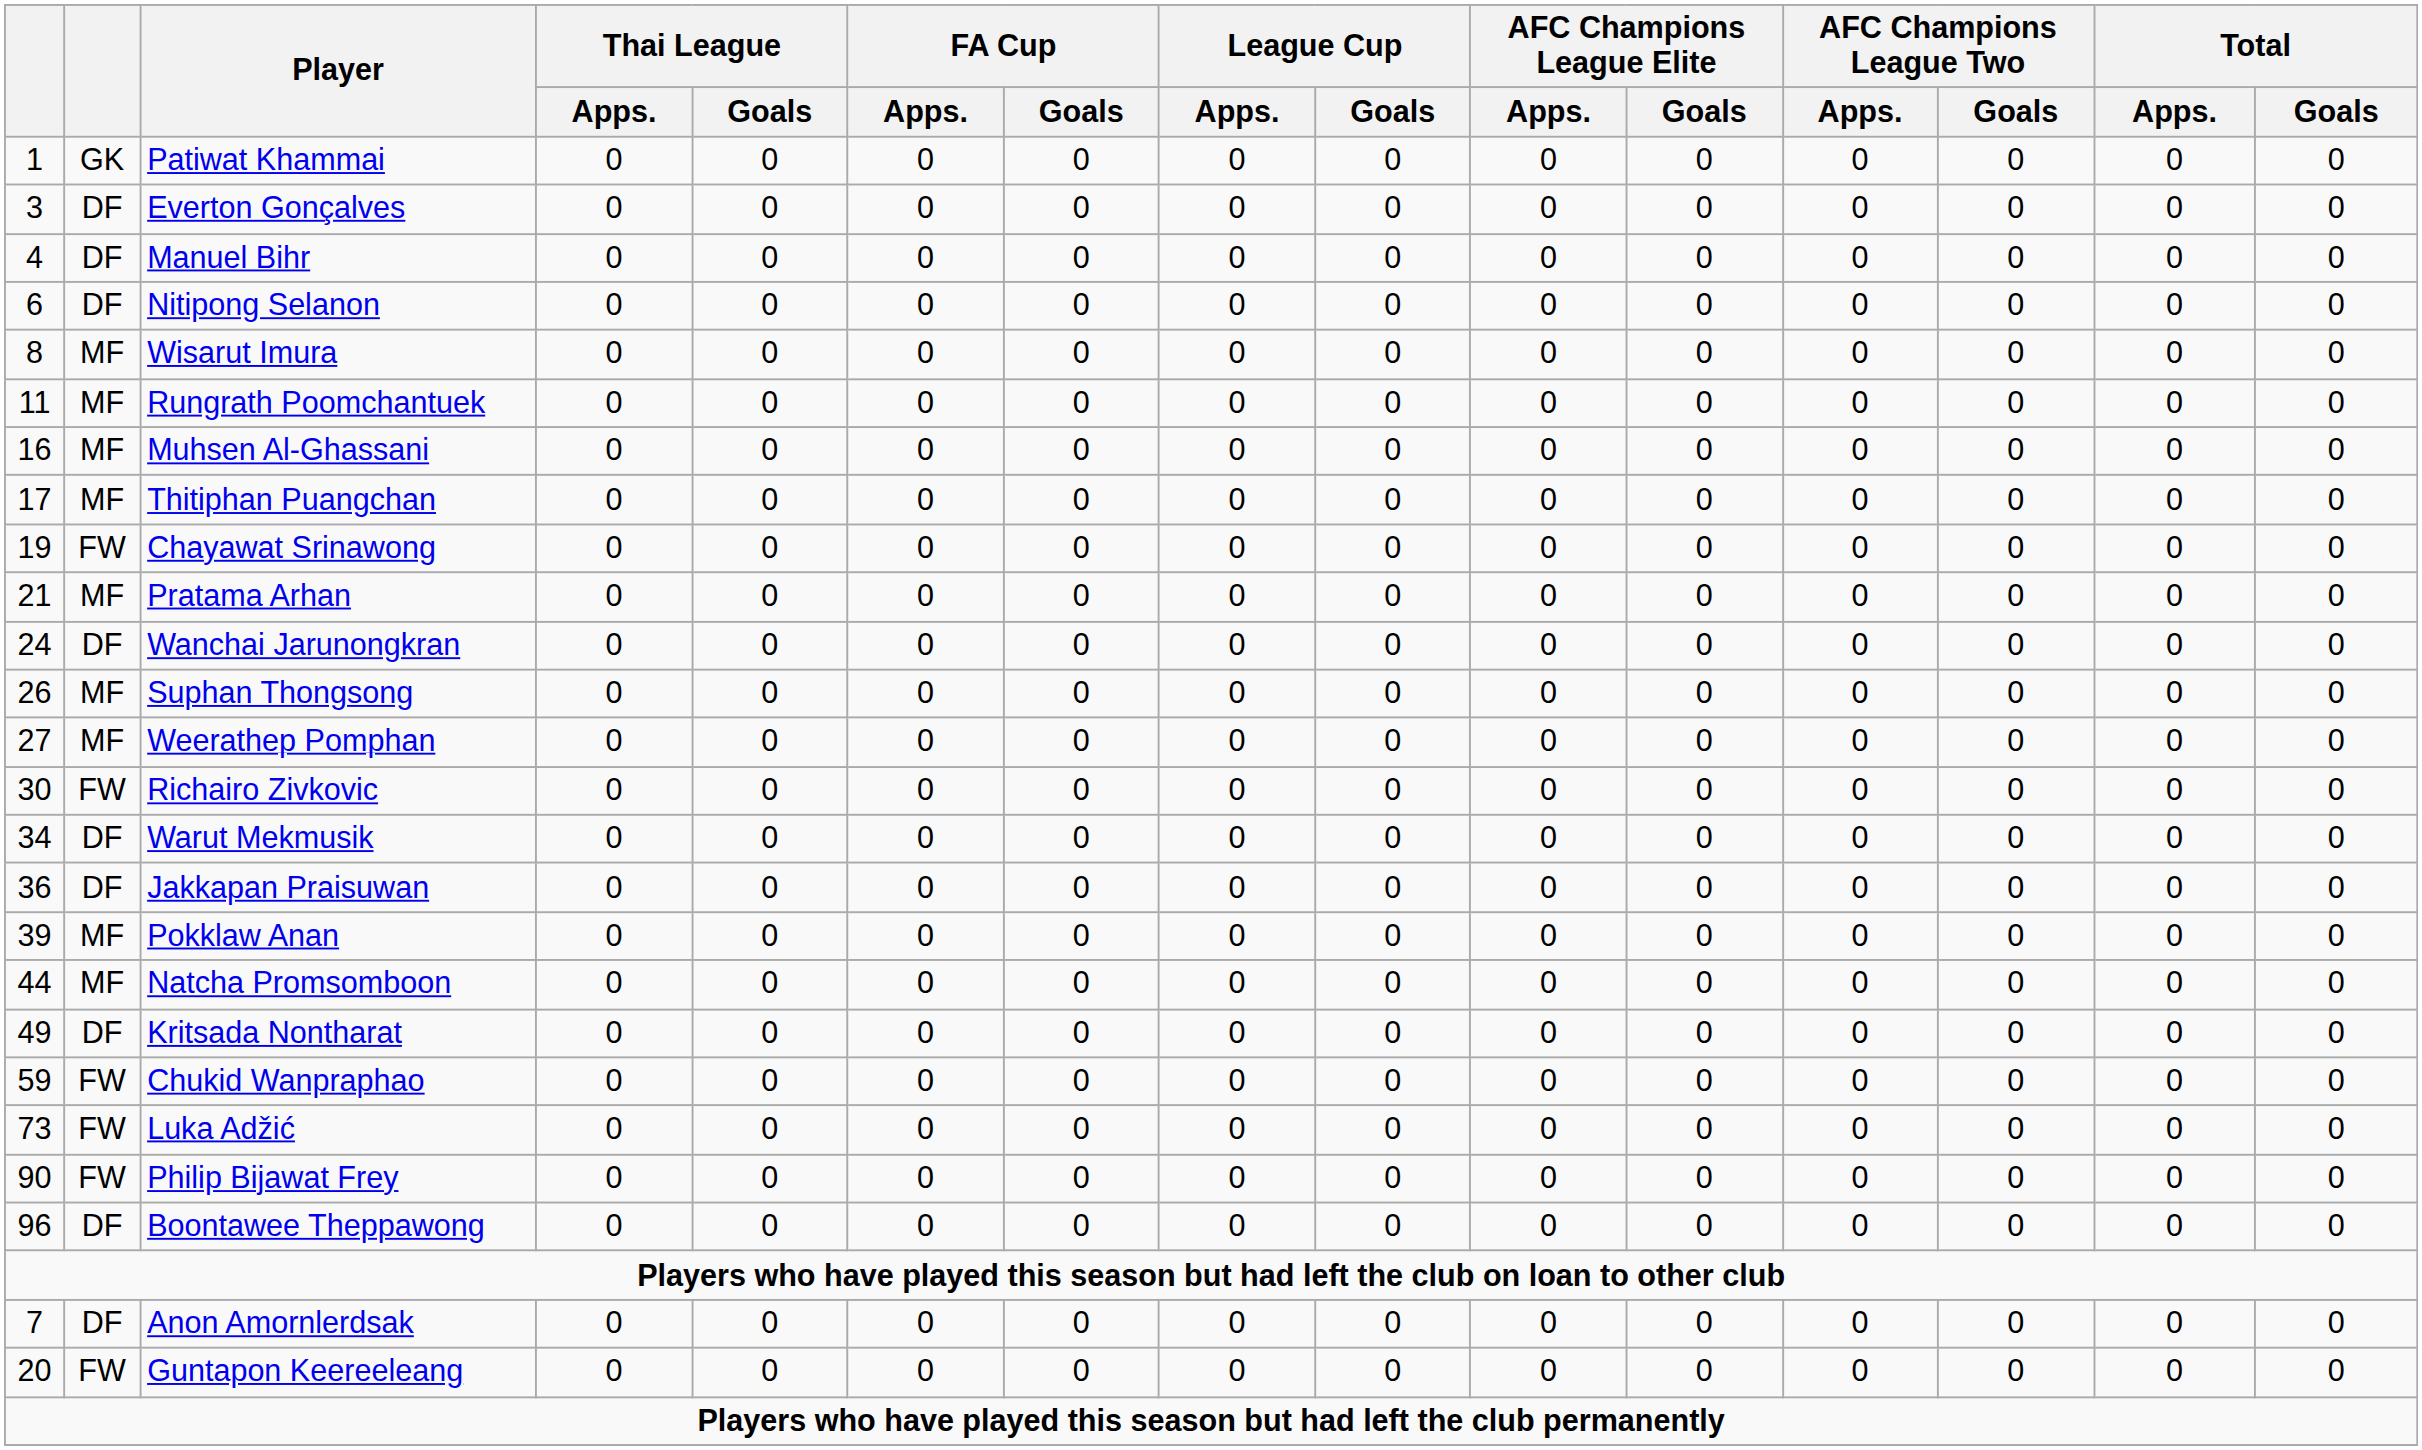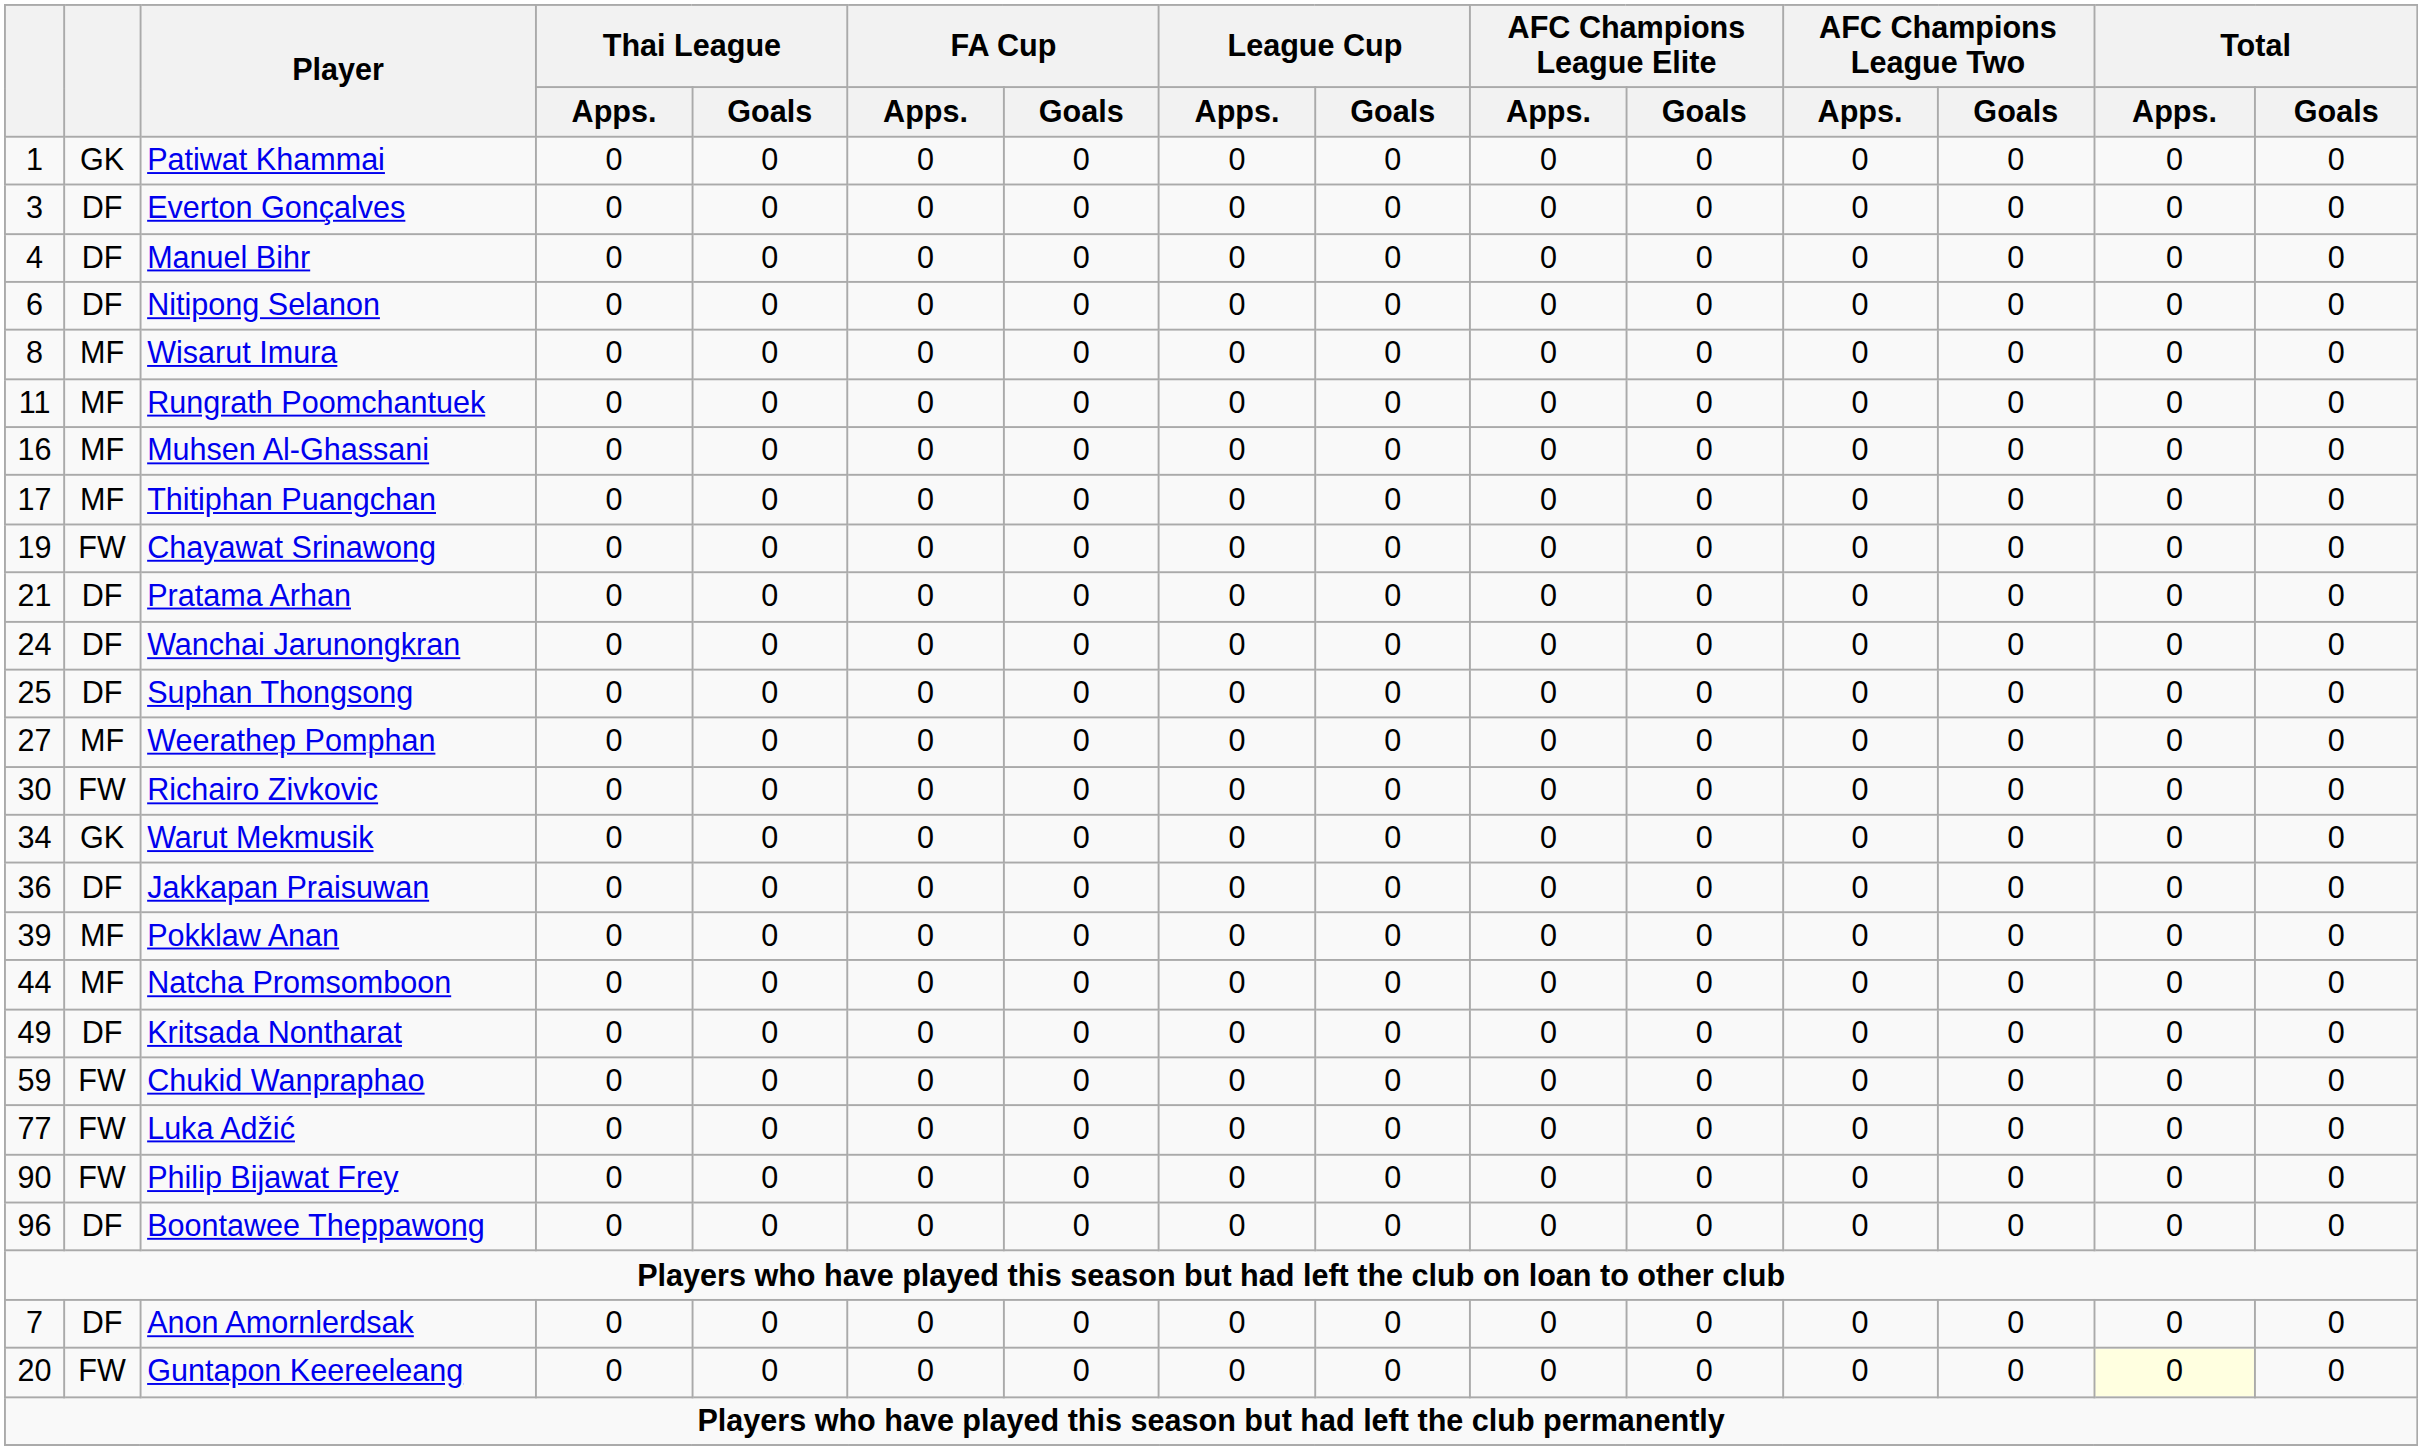 <table class="wikitable" style="text-align:center; font-size:100%; width:100%;">
 <tr>
 <th rowspan=2></th>
 <th rowspan=2></th>
 <th rowspan=2 width="200">Player</th>
 <th colspan=2 width="125">Thai League</th>
 <th colspan=2 width="125">FA Cup</th>
 <th colspan=2 width="125">League Cup</th>
 <th colspan=2 width="125">AFC Champions League Elite</th>
 <th colspan=2 width="125">AFC Champions League Two</th>
 <th colspan=2 width="130">Total</th>
 </tr>
 <tr>
 <th>Apps.</th>
 <th> Goals</th>
 <th>Apps.</th>
 <th> Goals</th>
 <th>Apps.</th>
 <th> Goals</th>
 <th>Apps.</th>
 <th> Goals</th>
 <th>Apps.</th>
 <th> Goals</th>
 <th>Apps.</th>
 <th> Goals</th>
 </tr>
 <tr>
 <td>1</td>
 <td>GK</td>
 <td align="left"> <a href='#'>Patiwat Khammai</a></td>
 <td>0</td>
 <td>0</td>
 <td>0</td>
 <td>0</td>
 <td>0</td>
 <td>0</td>
 <td>0</td>
 <td>0</td>
 <td>0</td>
 <td>0</td>
 <td>0</td>
 <td>0</td>
 </tr>
 <tr>
 <td>3</td>
 <td>DF</td>
 <td align="left"> <a href='#'>Everton Gonçalves</a></td>
 <td>0</td>
 <td>0</td>
 <td>0</td>
 <td>0</td>
 <td>0</td>
 <td>0</td>
 <td>0</td>
 <td>0</td>
 <td>0</td>
 <td>0</td>
 <td>0</td>
 <td>0</td>
 </tr>
 <tr>
 <td>4</td>
 <td>DF</td>
 <td align="left"> <a href='#'>Manuel Bihr</a></td>
 <td>0</td>
 <td>0</td>
 <td>0</td>
 <td>0</td>
 <td>0</td>
 <td>0</td>
 <td>0</td>
 <td>0</td>
 <td>0</td>
 <td>0</td>
 <td>0</td>
 <td>0</td>
 </tr>
 <tr>
 <td>6</td>
 <td>DF</td>
 <td align="left"> <a href='#'>Nitipong Selanon</a></td>
 <td>0</td>
 <td>0</td>
 <td>0</td>
 <td>0</td>
 <td>0</td>
 <td>0</td>
 <td>0</td>
 <td>0</td>
 <td>0</td>
 <td>0</td>
 <td>0</td>
 <td>0</td>
 </tr>
 <tr>
 <td>8</td>
 <td>MF</td>
 <td align="left"> <a href='#'>Wisarut Imura</a></td>
 <td>0</td>
 <td>0</td>
 <td>0</td>
 <td>0</td>
 <td>0</td>
 <td>0</td>
 <td>0</td>
 <td>0</td>
 <td>0</td>
 <td>0</td>
 <td>0</td>
 <td>0</td>
 </tr>
 <tr>
 <td>11</td>
 <td>MF</td>
 <td align="left"> <a href='#'>Rungrath Poomchantuek</a></td>
 <td>0</td>
 <td>0</td>
 <td>0</td>
 <td>0</td>
 <td>0</td>
 <td>0</td>
 <td>0</td>
 <td>0</td>
 <td>0</td>
 <td>0</td>
 <td>0</td>
 <td>0</td>
 </tr>
 <tr>
 <td>16</td>
 <td>MF</td>
 <td align="left"> <a href='#'>Muhsen Al-Ghassani</a></td>
 <td>0</td>
 <td>0</td>
 <td>0</td>
 <td>0</td>
 <td>0</td>
 <td>0</td>
 <td>0</td>
 <td>0</td>
 <td>0</td>
 <td>0</td>
 <td>0</td>
 <td>0</td>
 </tr>
 <tr>
 <td>17</td>
 <td>MF</td>
 <td align="left"> <a href='#'>Thitiphan Puangchan</a></td>
 <td>0</td>
 <td>0</td>
 <td>0</td>
 <td>0</td>
 <td>0</td>
 <td>0</td>
 <td>0</td>
 <td>0</td>
 <td>0</td>
 <td>0</td>
 <td>0</td>
 <td>0</td>
 </tr>
 <tr>
 <td>19</td>
 <td>FW</td>
 <td align="left"> <a href='#'>Chayawat Srinawong</a></td>
 <td>0</td>
 <td>0</td>
 <td>0</td>
 <td>0</td>
 <td>0</td>
 <td>0</td>
 <td>0</td>
 <td>0</td>
 <td>0</td>
 <td>0</td>
 <td>0</td>
 <td>0</td>
 </tr>
 <tr>
 <td>21</td>
-<td>MF</td>
+<td>DF</td>
 <td align="left"> <a href='#'>Pratama Arhan</a></td>
 <td>0</td>
 <td>0</td>
 <td>0</td>
 <td>0</td>
 <td>0</td>
 <td>0</td>
 <td>0</td>
 <td>0</td>
 <td>0</td>
 <td>0</td>
 <td>0</td>
 <td>0</td>
 </tr>
 <tr>
 <td>24</td>
 <td>DF</td>
 <td align="left"> <a href='#'>Wanchai Jarunongkran</a></td>
 <td>0</td>
 <td>0</td>
 <td>0</td>
 <td>0</td>
 <td>0</td>
 <td>0</td>
 <td>0</td>
 <td>0</td>
 <td>0</td>
 <td>0</td>
 <td>0</td>
 <td>0</td>
 </tr>
 <tr>
-<td>26</td>
-<td>MF</td>
+<td>25</td>
+<td>DF</td>
 <td align="left"> <a href='#'>Suphan Thongsong</a></td>
 <td>0</td>
 <td>0</td>
 <td>0</td>
 <td>0</td>
 <td>0</td>
 <td>0</td>
 <td>0</td>
 <td>0</td>
 <td>0</td>
 <td>0</td>
 <td>0</td>
 <td>0</td>
 </tr>
 <tr>
 <td>27</td>
 <td>MF</td>
 <td align="left"> <a href='#'>Weerathep Pomphan</a></td>
 <td>0</td>
 <td>0</td>
 <td>0</td>
 <td>0</td>
 <td>0</td>
 <td>0</td>
 <td>0</td>
 <td>0</td>
 <td>0</td>
 <td>0</td>
 <td>0</td>
 <td>0</td>
 </tr>
 <tr>
 <td>30</td>
 <td>FW</td>
 <td align="left"> <a href='#'>Richairo Zivkovic</a></td>
 <td>0</td>
 <td>0</td>
 <td>0</td>
 <td>0</td>
 <td>0</td>
 <td>0</td>
 <td>0</td>
 <td>0</td>
 <td>0</td>
 <td>0</td>
 <td>0</td>
 <td>0</td>
 </tr>
 <tr>
 <td>34</td>
-<td>DF</td>
+<td>GK</td>
 <td align="left"> <a href='#'>Warut Mekmusik</a></td>
 <td>0</td>
 <td>0</td>
 <td>0</td>
 <td>0</td>
 <td>0</td>
 <td>0</td>
 <td>0</td>
 <td>0</td>
 <td>0</td>
 <td>0</td>
 <td>0</td>
 <td>0</td>
 </tr>
 <tr>
 <td>36</td>
 <td>DF</td>
 <td align="left"> <a href='#'>Jakkapan Praisuwan</a></td>
 <td>0</td>
 <td>0</td>
 <td>0</td>
 <td>0</td>
 <td>0</td>
 <td>0</td>
 <td>0</td>
 <td>0</td>
 <td>0</td>
 <td>0</td>
 <td>0</td>
 <td>0</td>
 </tr>
 <tr>
 <td>39</td>
 <td>MF</td>
 <td align="left"> <a href='#'>Pokklaw Anan</a></td>
 <td>0</td>
 <td>0</td>
 <td>0</td>
 <td>0</td>
 <td>0</td>
 <td>0</td>
 <td>0</td>
 <td>0</td>
 <td>0</td>
 <td>0</td>
 <td>0</td>
 <td>0</td>
 </tr>
 <tr>
 <td>44</td>
 <td>MF</td>
 <td align="left"> <a href='#'>Natcha Promsomboon</a></td>
 <td>0</td>
 <td>0</td>
 <td>0</td>
 <td>0</td>
 <td>0</td>
 <td>0</td>
 <td>0</td>
 <td>0</td>
 <td>0</td>
 <td>0</td>
 <td>0</td>
 <td>0</td>
 </tr>
 <tr>
 <td>49</td>
 <td>DF</td>
 <td align="left"> <a href='#'>Kritsada Nontharat</a></td>
 <td>0</td>
 <td>0</td>
 <td>0</td>
 <td>0</td>
 <td>0</td>
 <td>0</td>
 <td>0</td>
 <td>0</td>
 <td>0</td>
 <td>0</td>
 <td>0</td>
 <td>0</td>
 </tr>
 <tr>
 <td>59</td>
 <td>FW</td>
 <td align="left"> <a href='#'>Chukid Wanpraphao</a></td>
 <td>0</td>
 <td>0</td>
 <td>0</td>
 <td>0</td>
 <td>0</td>
 <td>0</td>
 <td>0</td>
 <td>0</td>
 <td>0</td>
 <td>0</td>
 <td>0</td>
 <td>0</td>
 </tr>
 <tr>
-<td>73</td>
+<td>77</td>
 <td>FW</td>
 <td align="left"> <a href='#'>Luka Adžić</a></td>
 <td>0</td>
 <td>0</td>
 <td>0</td>
 <td>0</td>
 <td>0</td>
 <td>0</td>
 <td>0</td>
 <td>0</td>
 <td>0</td>
 <td>0</td>
 <td>0</td>
 <td>0</td>
 </tr>
 <tr>
 <td>90</td>
 <td>FW</td>
 <td align="left"> <a href='#'>Philip Bijawat Frey</a></td>
 <td>0</td>
 <td>0</td>
 <td>0</td>
 <td>0</td>
 <td>0</td>
 <td>0</td>
 <td>0</td>
 <td>0</td>
 <td>0</td>
 <td>0</td>
 <td>0</td>
 <td>0</td>
 </tr>
 <tr>
 <td>96</td>
 <td>DF</td>
 <td align="left"> <a href='#'>Boontawee Theppawong</a></td>
 <td>0</td>
 <td>0</td>
 <td>0</td>
 <td>0</td>
 <td>0</td>
 <td>0</td>
 <td>0</td>
 <td>0</td>
 <td>0</td>
 <td>0</td>
 <td>0</td>
 <td>0</td>
 </tr>
 <tr>
 <td colspan="17"><strong>Players who have played this season but had left the club on loan to other club</strong></td>
 </tr>
 <tr>
 <td>7</td>
 <td>DF</td>
 <td align="left"> <a href='#'>Anon Amornlerdsak</a></td>
 <td>0</td>
 <td>0</td>
 <td>0</td>
 <td>0</td>
 <td>0</td>
 <td>0</td>
 <td>0</td>
 <td>0</td>
 <td>0</td>
 <td>0</td>
 <td>0</td>
 <td>0</td>
 </tr>
 <tr>
 <td>20</td>
 <td>FW</td>
 <td align="left"> <a href='#'>Guntapon Keereeleang</a></td>
 <td>0</td>
 <td>0</td>
 <td>0</td>
 <td>0</td>
 <td>0</td>
 <td>0</td>
 <td>0</td>
 <td>0</td>
 <td>0</td>
 <td>0</td>
-<td>0</td>
+<td style="background: lightyellow;">0</td>
 <td>0</td>
 </tr>
 <tr>
 <td colspan="17"><strong>Players who have played this season but had left the club permanently </strong></td>
 </tr>
 <tr>
 </tr>
 </table>
